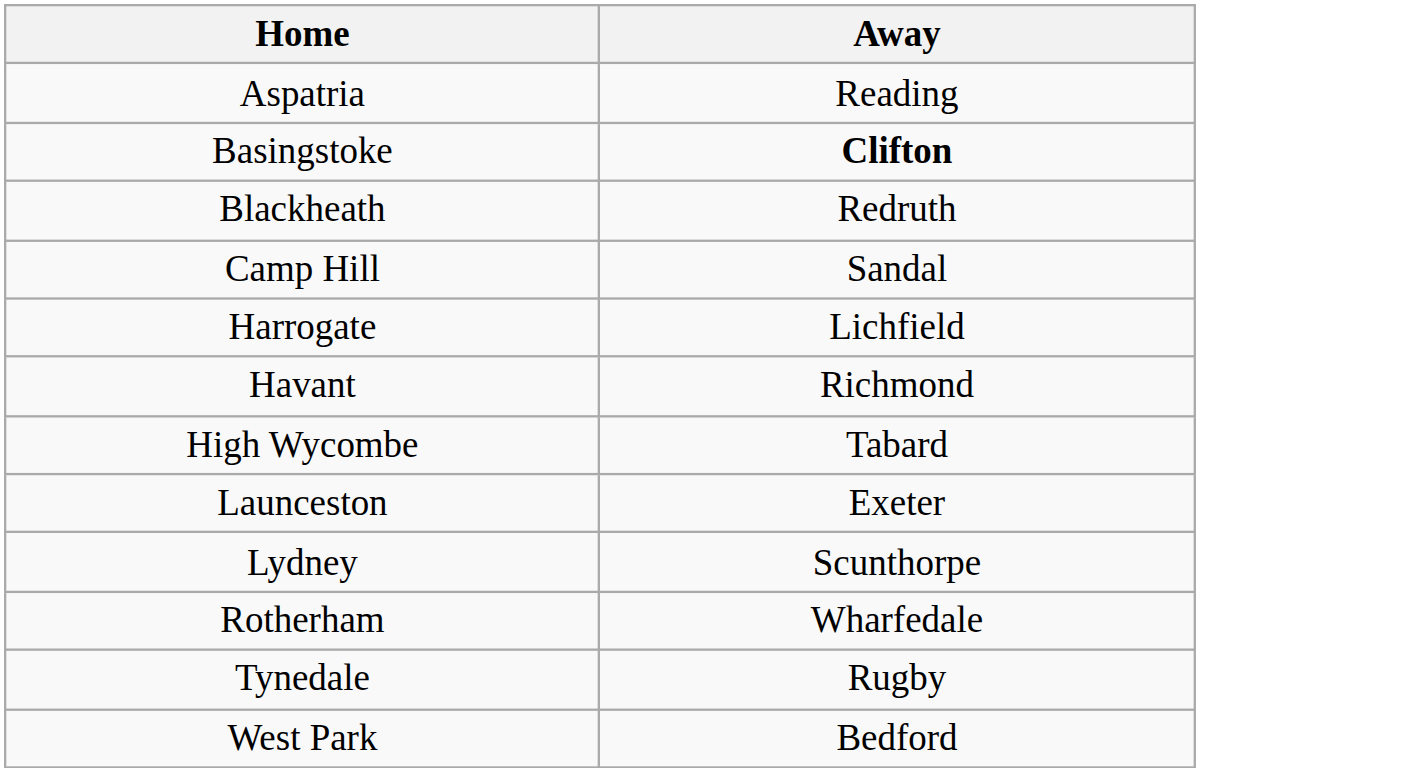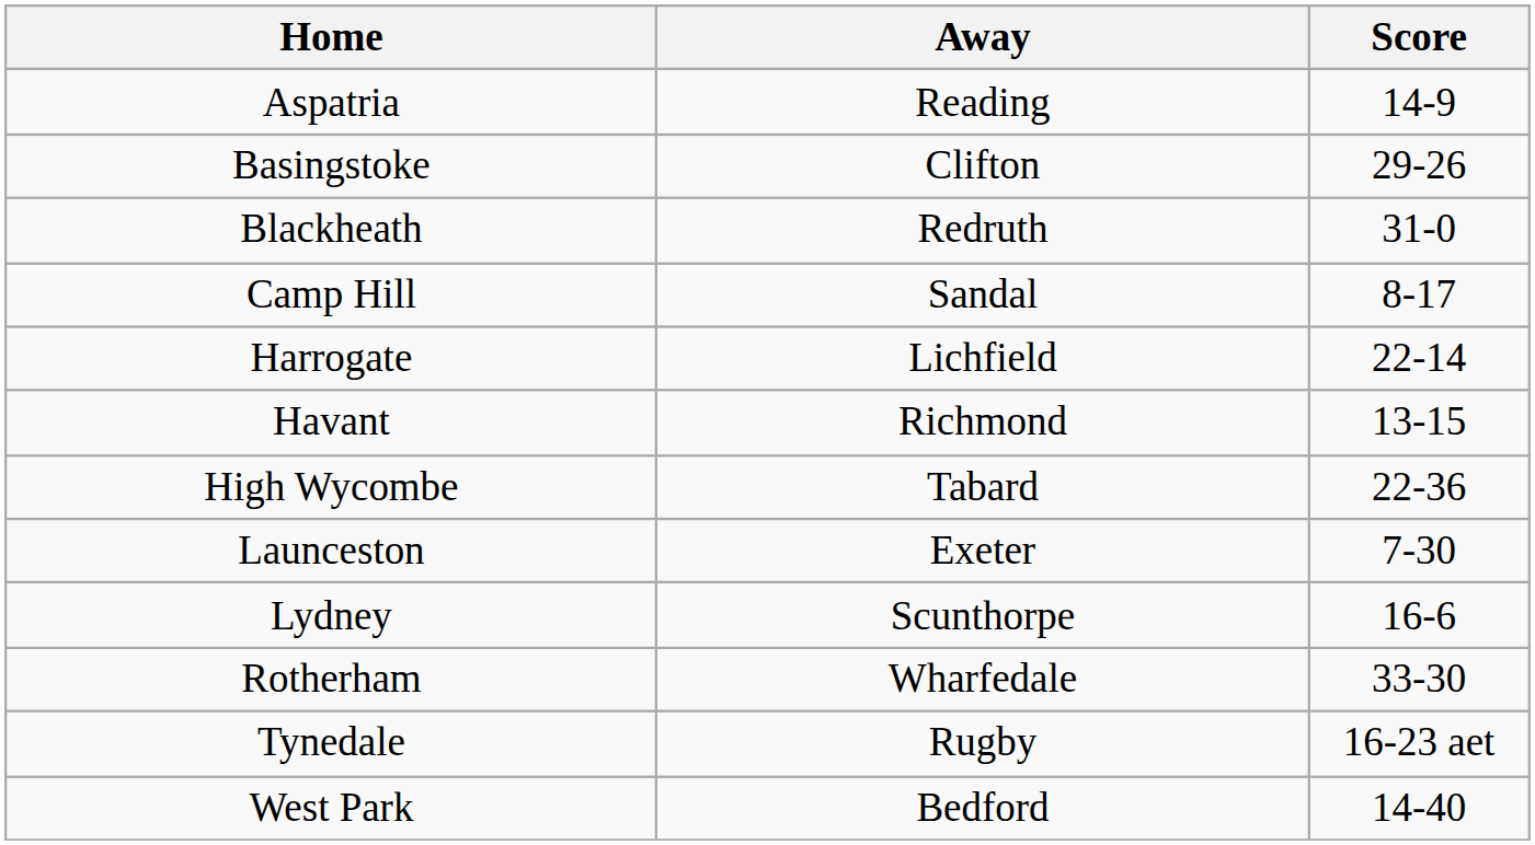 <table class="wikitable" style="text-align: center">
 <tr>
 <th width=250>Home</th>
 <th width=250>Away</th>
+<th width=80>Score</th>
 </tr>
 <tr>
 <td>Aspatria</td>
 <td>Reading</td>
+<td>14-9</td>
 </tr>
 <tr>
 <td>Basingstoke</td>
-<td><strong>Clifton</strong></td>
+<td>Clifton</td>
+<td>29-26</td>
 </tr>
 <tr>
 <td>Blackheath</td>
 <td>Redruth</td>
+<td>31-0</td>
 </tr>
 <tr>
 <td>Camp Hill</td>
 <td>Sandal</td>
+<td>8-17</td>
 </tr>
 <tr>
 <td>Harrogate</td>
 <td>Lichfield</td>
+<td>22-14</td>
 </tr>
 <tr>
 <td>Havant</td>
 <td>Richmond</td>
+<td>13-15</td>
 </tr>
 <tr>
 <td>High Wycombe</td>
 <td>Tabard</td>
+<td>22-36</td>
 </tr>
 <tr>
 <td>Launceston</td>
 <td>Exeter</td>
+<td>7-30</td>
 </tr>
 <tr>
 <td>Lydney</td>
 <td>Scunthorpe</td>
+<td>16-6</td>
 </tr>
 <tr>
 <td>Rotherham</td>
 <td>Wharfedale</td>
+<td>33-30</td>
 </tr>
 <tr>
 <td>Tynedale</td>
 <td>Rugby</td>
+<td>16-23 aet</td>
 </tr>
 <tr>
 <td>West Park</td>
 <td>Bedford</td>
+<td>14-40</td>
 </tr>
 </table>
